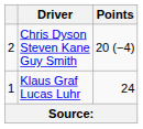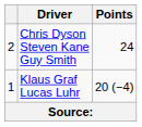 <table class="wikitable" style="font-size: 95%;">
 <tr>
 <th scope="col"></th>
 <th scope="col">Driver</th>
 <th scope="col">Points</th>
 </tr>
 <tr>
 <td align=center>2</td>
 <td> <a href='#'>Chris Dyson</a><br> <a href='#'>Steven Kane</a><br> <a href='#'>Guy Smith</a></td>
-<td align=right>20 (−4)</td>
+<td align=right>24</td>
 </tr>
 <tr>
 <td align=center>1</td>
 <td> <a href='#'>Klaus Graf</a><br> <a href='#'>Lucas Luhr</a></td>
-<td align=right>24</td>
+<td align=right>20 (−4)</td>
 </tr>
 <tr>
 <th colspan=4>Source:</th>
 </tr>
 </table>
